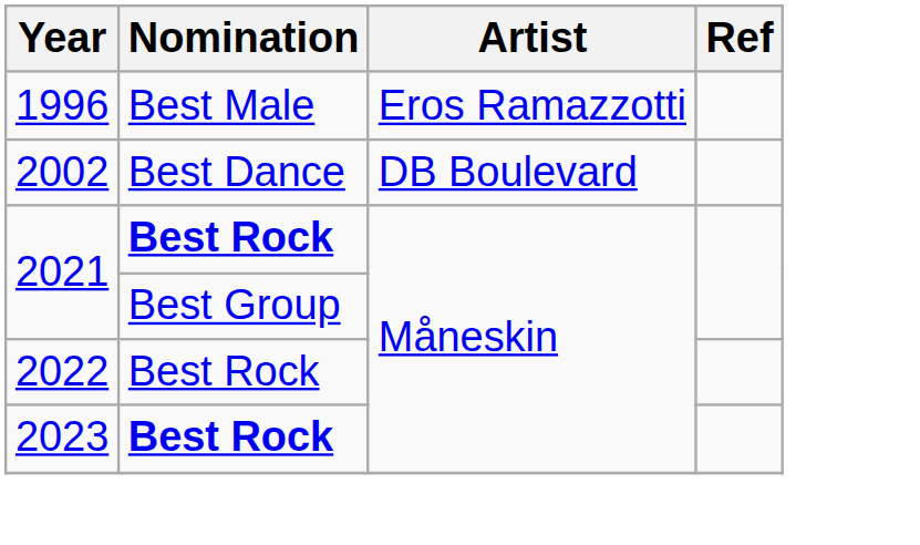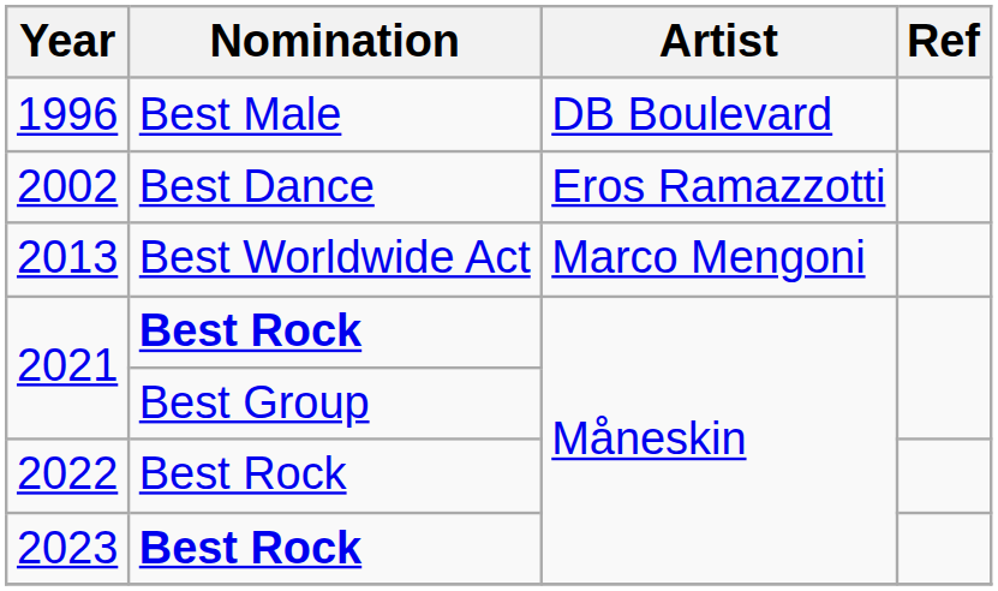 <table class="wikitable">
 <tr>
 <th>Year</th>
 <th>Nomination</th>
 <th>Artist</th>
 <th>Ref</th>
 </tr>
 <tr>
 <td><a href='#'>1996</a></td>
 <td><a href='#'>Best Male</a></td>
-<td><a href='#'>Eros Ramazzotti</a></td>
+<td><a href='#'>DB Boulevard</a></td>
 <td rowspan=1></td>
 </tr>
 <tr>
 <td><a href='#'>2002</a></td>
 <td><a href='#'>Best Dance</a></td>
-<td><a href='#'>DB Boulevard</a></td>
+<td><a href='#'>Eros Ramazzotti</a></td>
+<td rowspan=1></td>
+</tr>
+<tr>
+<td><a href='#'>2013</a></td>
+<td><a href='#'>Best Worldwide Act</a></td>
+<td><a href='#'>Marco Mengoni</a></td>
 <td rowspan=1></td>
 </tr>
 <tr>
 <td rowspan=2><a href='#'>2021</a></td>
 <td><strong><a href='#'>Best Rock</a></strong></td>
 <td rowspan=4><a href='#'>Måneskin</a></td>
 <td rowspan=2></td>
 </tr>
 <tr>
 <td><a href='#'>Best Group</a></td>
 </tr>
 <tr>
 <td><a href='#'>2022</a></td>
 <td><a href='#'>Best Rock</a></td>
 <td></td>
 </tr>
 <tr>
 <td><a href='#'>2023</a></td>
 <td><strong><a href='#'>Best Rock</a></strong></td>
 <td></td>
 </tr>
 <tr>
 </tr>
 </table>
